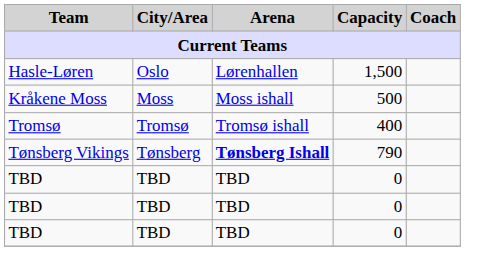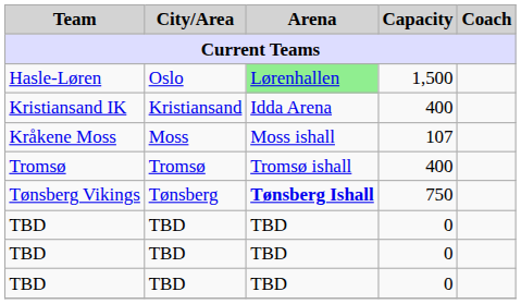 <table class="wikitable" style="text-align:left">
 <tr>
 <th style="background:lightgrey">Team</th>
 <th style="background:lightgrey">City/Area</th>
 <th style="background:lightgrey;">Arena</th>
 <th style="background:lightgrey">Capacity</th>
 <th style="background:lightgrey">Coach</th>
 </tr>
 <tr>
 <th style="background:#DDDDFF" colspan=5>Current Teams</th>
 </tr>
 <tr>
 <td><a href='#'>Hasle-Løren</a></td>
 <td><a href='#'>Oslo</a></td>
-<td><a href='#'>Lørenhallen</a></td>
+<td style="background: lightgreen;"><a href='#'>Lørenhallen</a></td>
 <td align=right>1,500</td>
+<td></td>
+</tr>
+<tr>
+<td><a href='#'>Kristiansand IK</a></td>
+<td><a href='#'>Kristiansand</a></td>
+<td><a href='#'>Idda Arena</a></td>
+<td align=right>400</td>
 <td></td>
 </tr>
 <tr>
 <td><a href='#'>Kråkene Moss</a></td>
 <td><a href='#'>Moss</a></td>
 <td><a href='#'>Moss ishall</a></td>
-<td align=right>500</td>
+<td align=right>107</td>
 <td></td>
 </tr>
 <tr>
 <td><a href='#'>Tromsø</a></td>
 <td><a href='#'>Tromsø</a></td>
 <td><a href='#'>Tromsø ishall</a></td>
 <td align=right>400</td>
 <td></td>
 </tr>
 <tr>
 <td><a href='#'>Tønsberg Vikings</a></td>
 <td><a href='#'>Tønsberg</a></td>
 <td><strong><a href='#'>Tønsberg Ishall</a></strong></td>
-<td align=right>790</td>
+<td align=right>750</td>
 <td></td>
 </tr>
 <tr>
 <td>TBD</td>
 <td>TBD</td>
 <td>TBD</td>
 <td align=right>0</td>
 <td></td>
 </tr>
 <tr>
 <td>TBD</td>
 <td>TBD</td>
 <td>TBD</td>
 <td align=right>0</td>
 <td></td>
 </tr>
 <tr>
 <td>TBD</td>
 <td>TBD</td>
 <td>TBD</td>
 <td align=right>0</td>
 <td></td>
 </tr>
 <tr>
 </tr>
 </table>
